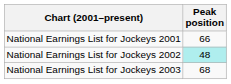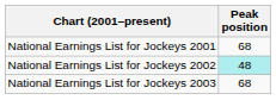 <table class="wikitable sortable">
 <tr>
 <th>Chart (2001–present)</th>
 <th>Peak<br>position</th>
 </tr>
 <tr>
 <td>National Earnings List for Jockeys 2001</td>
-<td style="text-align:center;">66</td>
+<td style="text-align:center;">68</td>
 </tr>
 <tr>
 <td>National Earnings List for Jockeys 2002</td>
 <td style="background: paleturquoise; text-align:center;">48</td>
 </tr>
 <tr>
 <td>National Earnings List for Jockeys 2003</td>
 <td style="text-align:center;">68</td>
 </tr>
 </table>
